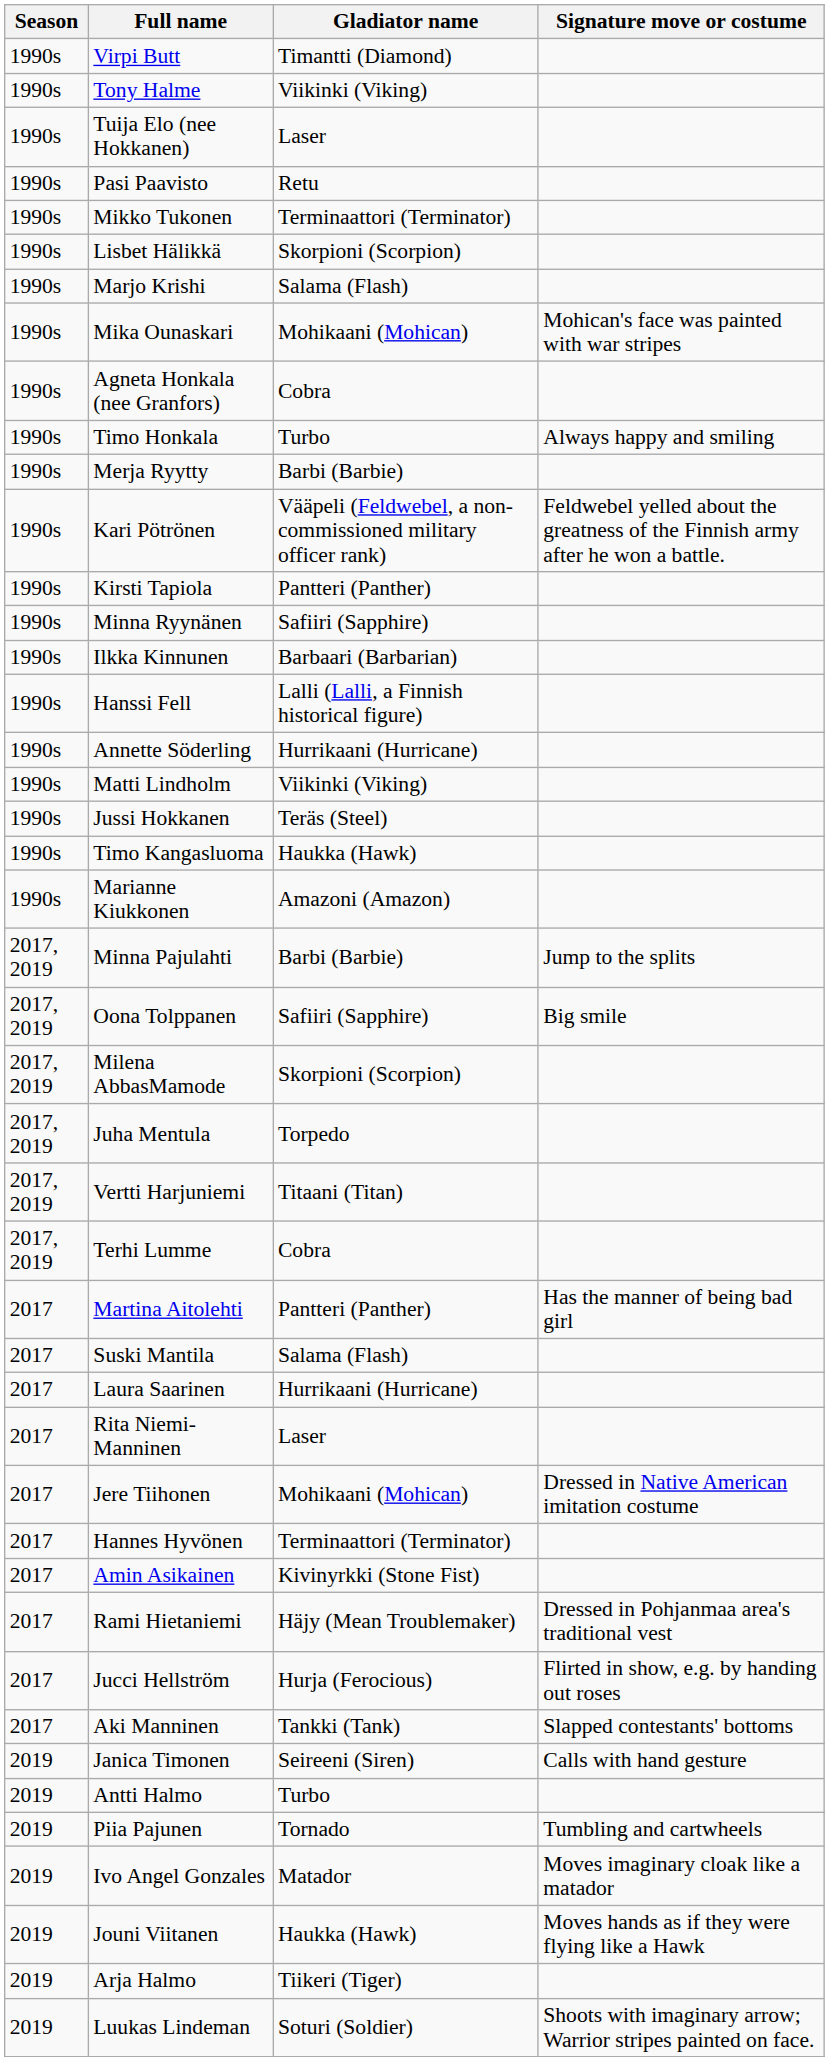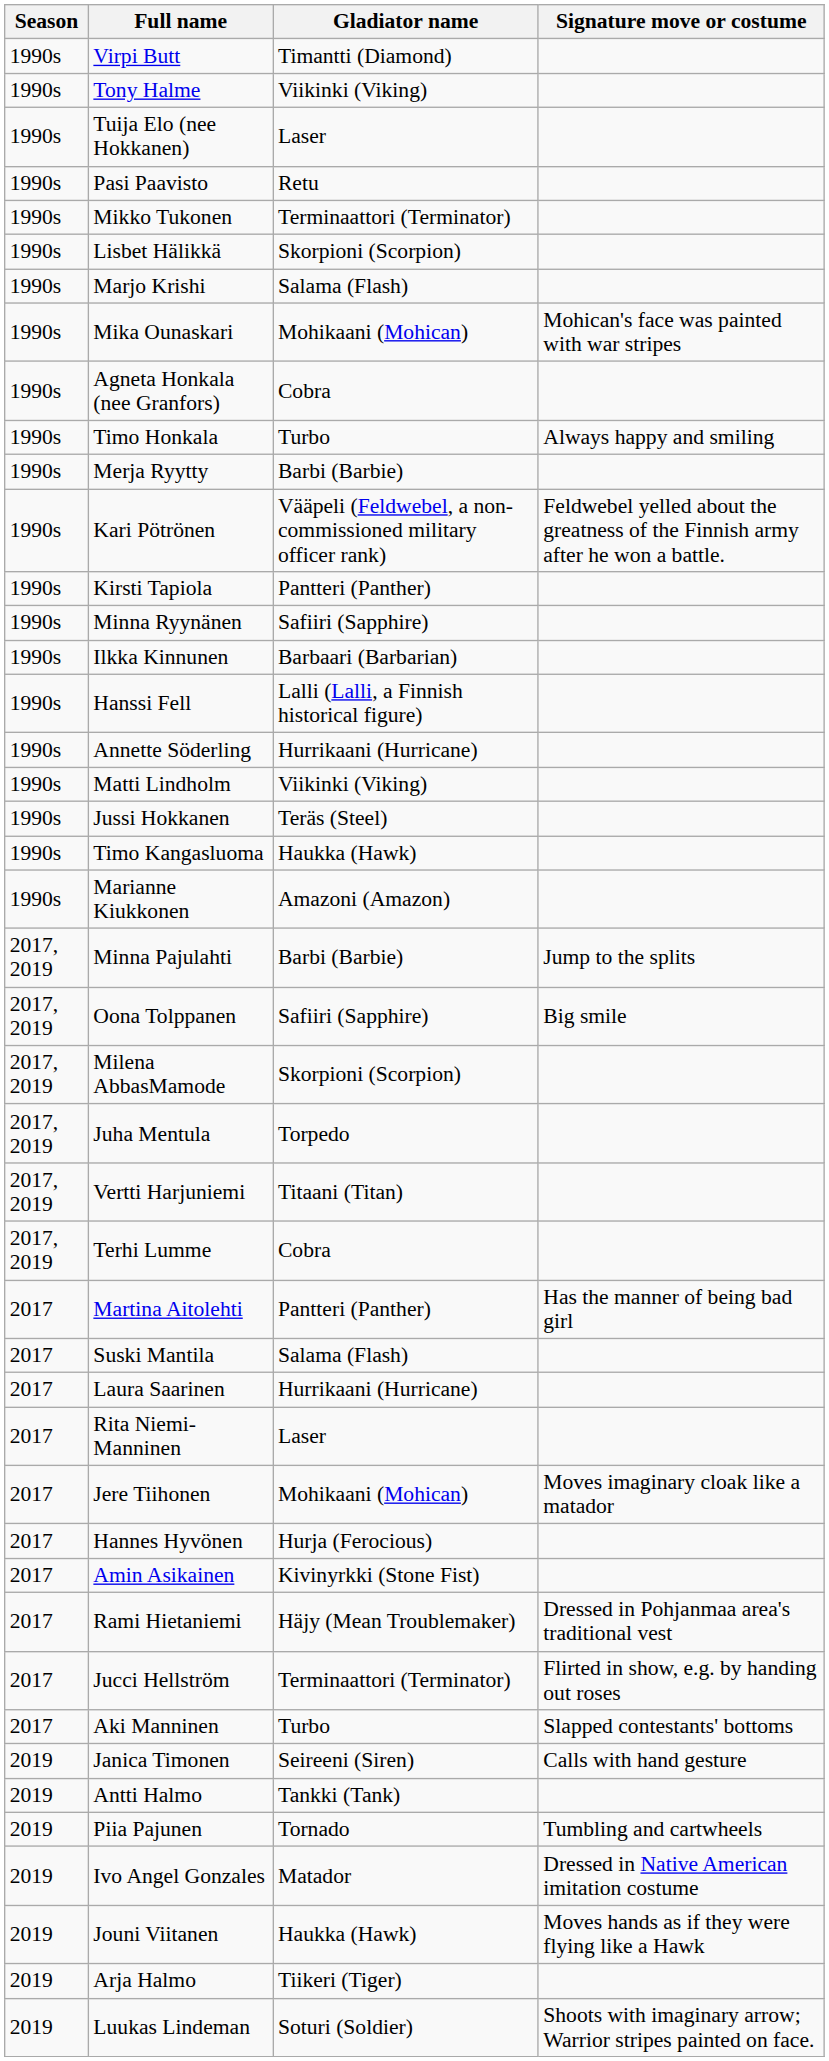 <table class="wikitable sortable">
 <tr>
 <th>Season</th>
 <th>Full name</th>
 <th>Gladiator name</th>
 <th>Signature move or costume</th>
 </tr>
 <tr>
 <td>1990s</td>
 <td><a href='#'>Virpi Butt</a></td>
 <td>Timantti (Diamond)</td>
 <td></td>
 </tr>
 <tr>
 <td>1990s</td>
 <td><a href='#'>Tony Halme</a></td>
 <td>Viikinki (Viking)</td>
 <td></td>
 </tr>
 <tr>
 <td>1990s</td>
 <td>Tuija Elo (nee Hokkanen)</td>
 <td>Laser</td>
 <td></td>
 </tr>
 <tr>
 <td>1990s</td>
 <td>Pasi Paavisto</td>
 <td>Retu</td>
 <td></td>
 </tr>
 <tr>
 <td>1990s</td>
 <td>Mikko Tukonen</td>
 <td>Terminaattori (Terminator)</td>
 <td></td>
 </tr>
 <tr>
 <td>1990s</td>
 <td>Lisbet Hälikkä</td>
 <td>Skorpioni (Scorpion)</td>
 <td></td>
 </tr>
 <tr>
 <td>1990s</td>
 <td>Marjo Krishi</td>
 <td>Salama (Flash)</td>
 <td></td>
 </tr>
 <tr>
 <td>1990s</td>
 <td>Mika Ounaskari</td>
 <td>Mohikaani (<a href='#'>Mohican</a>)</td>
 <td>Mohican's face was painted with war stripes</td>
 </tr>
 <tr>
 <td>1990s</td>
 <td>Agneta Honkala (nee Granfors)</td>
 <td>Cobra</td>
 <td></td>
 </tr>
 <tr>
 <td>1990s</td>
 <td>Timo Honkala</td>
 <td>Turbo</td>
 <td>Always happy and smiling</td>
 </tr>
 <tr>
 <td>1990s</td>
 <td>Merja Ryytty</td>
 <td>Barbi (Barbie)</td>
 <td></td>
 </tr>
 <tr>
 <td>1990s</td>
 <td>Kari Pötrönen</td>
 <td>Vääpeli (<a href='#'>Feldwebel</a>, a non-commissioned military officer rank)</td>
 <td>Feldwebel yelled about the greatness of the Finnish army after he won a battle.</td>
 </tr>
 <tr>
 <td>1990s</td>
 <td>Kirsti Tapiola</td>
 <td>Pantteri (Panther)</td>
 <td></td>
 </tr>
 <tr>
 <td>1990s</td>
 <td>Minna Ryynänen</td>
 <td>Safiiri (Sapphire)</td>
 <td></td>
 </tr>
 <tr>
 <td>1990s</td>
 <td>Ilkka Kinnunen</td>
 <td>Barbaari (Barbarian)</td>
 <td></td>
 </tr>
 <tr>
 <td>1990s</td>
 <td>Hanssi Fell</td>
 <td>Lalli (<a href='#'>Lalli</a>, a Finnish historical figure)</td>
 <td></td>
 </tr>
 <tr>
 <td>1990s</td>
 <td>Annette Söderling</td>
 <td>Hurrikaani (Hurricane)</td>
 <td></td>
 </tr>
 <tr>
 <td>1990s</td>
 <td>Matti Lindholm</td>
 <td>Viikinki (Viking)</td>
 <td></td>
 </tr>
 <tr>
 <td>1990s</td>
 <td>Jussi Hokkanen</td>
 <td>Teräs (Steel)</td>
 <td></td>
 </tr>
 <tr>
 <td>1990s</td>
 <td>Timo Kangasluoma</td>
 <td>Haukka (Hawk)</td>
 <td></td>
 </tr>
 <tr>
 <td>1990s</td>
 <td>Marianne Kiukkonen</td>
 <td>Amazoni (Amazon)</td>
 <td></td>
 </tr>
 <tr>
 <td>2017, 2019</td>
 <td>Minna Pajulahti</td>
 <td>Barbi (Barbie)</td>
 <td>Jump to the splits</td>
 </tr>
 <tr>
 <td>2017, 2019</td>
 <td>Oona Tolppanen</td>
 <td>Safiiri (Sapphire)</td>
 <td>Big smile</td>
 </tr>
 <tr>
 <td>2017, 2019</td>
 <td>Milena AbbasMamode</td>
 <td>Skorpioni (Scorpion)</td>
 <td></td>
 </tr>
 <tr>
 <td>2017, 2019</td>
 <td>Juha Mentula</td>
 <td>Torpedo</td>
 <td></td>
 </tr>
 <tr>
 <td>2017, 2019</td>
 <td>Vertti Harjuniemi</td>
 <td>Titaani (Titan)</td>
 <td></td>
 </tr>
 <tr>
 <td>2017, 2019</td>
 <td>Terhi Lumme</td>
 <td>Cobra</td>
 <td></td>
 </tr>
 <tr>
 <td>2017</td>
 <td><a href='#'>Martina Aitolehti</a></td>
 <td>Pantteri (Panther)</td>
 <td>Has the manner of being bad girl</td>
 </tr>
 <tr>
 <td>2017</td>
 <td>Suski Mantila</td>
 <td>Salama (Flash)</td>
 <td></td>
 </tr>
 <tr>
 <td>2017</td>
 <td>Laura Saarinen</td>
 <td>Hurrikaani (Hurricane)</td>
 <td></td>
 </tr>
 <tr>
 <td>2017</td>
 <td>Rita Niemi-Manninen</td>
 <td>Laser</td>
 <td></td>
 </tr>
 <tr>
 <td>2017</td>
 <td>Jere Tiihonen</td>
 <td>Mohikaani (<a href='#'>Mohican</a>)</td>
-<td>Dressed in <a href='#'>Native American</a> imitation costume</td>
+<td>Moves imaginary cloak like a matador</td>
 </tr>
 <tr>
 <td>2017</td>
 <td>Hannes Hyvönen</td>
-<td>Terminaattori (Terminator)</td>
+<td>Hurja (Ferocious)</td>
 <td></td>
 </tr>
 <tr>
 <td>2017</td>
 <td><a href='#'>Amin Asikainen</a></td>
 <td>Kivinyrkki (Stone Fist)</td>
 <td></td>
 </tr>
 <tr>
 <td>2017</td>
 <td>Rami Hietaniemi</td>
 <td>Häjy (Mean Troublemaker)</td>
 <td>Dressed in Pohjanmaa area's traditional vest</td>
 </tr>
 <tr>
 <td>2017</td>
 <td>Jucci Hellström</td>
-<td>Hurja (Ferocious)</td>
+<td>Terminaattori (Terminator)</td>
 <td>Flirted in show, e.g. by handing out roses</td>
 </tr>
 <tr>
 <td>2017</td>
 <td>Aki Manninen</td>
-<td>Tankki (Tank)</td>
+<td>Turbo</td>
 <td>Slapped contestants' bottoms</td>
 </tr>
 <tr>
 <td>2019</td>
 <td>Janica Timonen</td>
 <td>Seireeni (Siren)</td>
 <td>Calls with hand gesture</td>
 </tr>
 <tr>
 <td>2019</td>
 <td>Antti Halmo</td>
-<td>Turbo</td>
+<td>Tankki (Tank)</td>
 <td></td>
 </tr>
 <tr>
 <td>2019</td>
 <td>Piia Pajunen</td>
 <td>Tornado</td>
 <td>Tumbling and cartwheels</td>
 </tr>
 <tr>
 <td>2019</td>
 <td>Ivo Angel Gonzales</td>
 <td>Matador</td>
-<td>Moves imaginary cloak like a matador</td>
+<td>Dressed in <a href='#'>Native American</a> imitation costume</td>
 </tr>
 <tr>
 <td>2019</td>
 <td>Jouni Viitanen</td>
 <td>Haukka (Hawk)</td>
 <td>Moves hands as if they were flying like a Hawk</td>
 </tr>
 <tr>
 <td>2019</td>
 <td>Arja Halmo</td>
 <td>Tiikeri (Tiger)</td>
 <td></td>
 </tr>
 <tr>
 <td>2019</td>
 <td>Luukas Lindeman</td>
 <td>Soturi (Soldier)</td>
 <td>Shoots with imaginary arrow; Warrior stripes painted on face.</td>
 </tr>
 </table>
